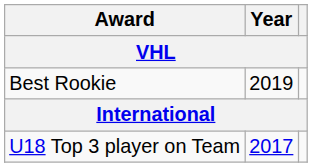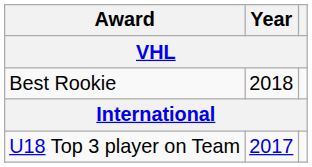 <table class="wikitable">
 <tr>
 <th>Award</th>
 <th>Year</th>
 <th></th>
 </tr>
 <tr>
 <th colspan="3"><a href='#'>VHL</a></th>
 </tr>
 <tr>
 <td>Best Rookie</td>
-<td>2019</td>
+<td>2018</td>
 <td></td>
 </tr>
 <tr>
 <th colspan="3"><a href='#'>International</a></th>
 </tr>
 <tr>
 <td><a href='#'>U18</a> Top 3 player on Team</td>
 <td><a href='#'>2017</a></td>
 <td></td>
 </tr>
 </table>
